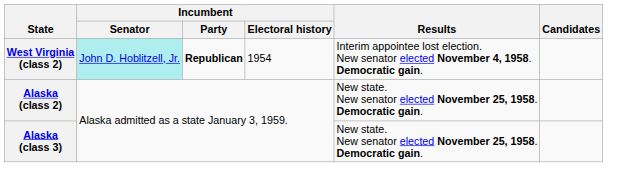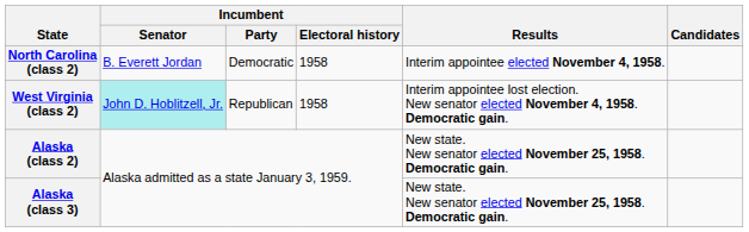 <table class="wikitable sortable">
 <tr valign=bottom>
 <th rowspan=2>State</th>
 <th colspan=3>Incumbent</th>
 <th rowspan=2>Results</th>
 <th rowspan=2>Candidates</th>
 </tr>
 <tr>
 <th class="unsortable">Senator</th>
 <th class="unsortable">Party</th>
 <th class="unsortable">Electoral history</th>
 </tr>
 <tr>
+<th><a href='#'>North Carolina</a><br>(class 2)</th>
+<td><a href='#'>B. Everett Jordan</a></td>
+<td>Democratic</td>
+<td nowrap>1958 </td>
+<td>Interim appointee <a href='#'>elected</a> <strong>November 4, 1958</strong>.</td>
+<td nowrap></td>
+</tr>
+<tr>
 <th><a href='#'>West Virginia</a><br>(class 2)</th>
 <td style="background: paleturquoise;"><a href='#'>John D. Hoblitzell, Jr.</a></td>
-<td><strong>Republican</strong></td>
-<td nowrap>1954 </td>
+<td>Republican</td>
+<td nowrap>1958 </td>
 <td>Interim appointee lost election.<br>New senator <a href='#'>elected</a> <strong>November 4, 1958</strong>.<br><strong>Democratic gain</strong>.</td>
 <td nowrap></td>
 </tr>
 <tr>
 <th><a href='#'>Alaska</a><br>(class 2)</th>
 <td colspan=3 rowspan=2>Alaska admitted as a state January 3, 1959.</td>
 <td>New state.<br>New senator <a href='#'>elected</a> <strong>November 25, 1958</strong>.<br><strong>Democratic gain</strong>.</td>
 <td nowrap></td>
 </tr>
 <tr>
 <th><a href='#'>Alaska</a><br>(class 3)</th>
 <td>New state.<br>New senator <a href='#'>elected</a> <strong>November 25, 1958</strong>.<br><strong>Democratic gain</strong>.</td>
 <td nowrap></td>
 </tr>
 </table>
